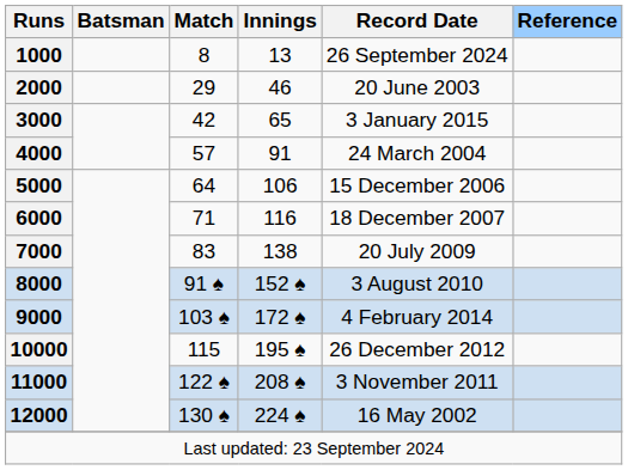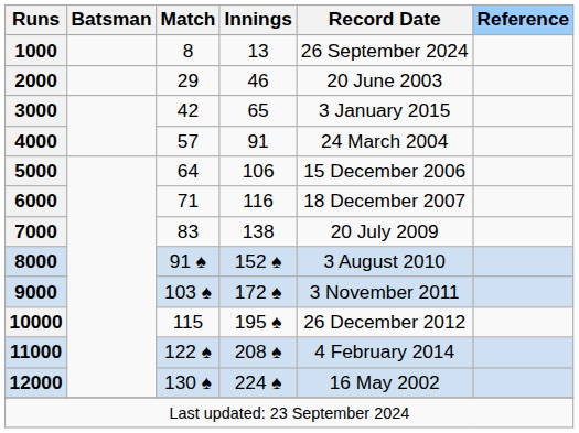 <table class="wikitable plainrowheaders sortable" style="text-align:center;">
 <tr>
 <th scope="col" style="text-align:center;" style="background:#9cf;">Runs</th>
 <th scope="col" style="text-align:center;" style="background:#9cf;">Batsman</th>
 <th scope="col" style="text-align:center;" style="background:#9cf;">Match</th>
 <th scope="col" style="text-align:center;" style="background:#9cf;">Innings</th>
 <th scope="col" style="text-align:center;" style="background:#9cf;">Record Date</th>
 <th scope="col" style="background:#9cf;">Reference</th>
 </tr>
 <tr>
 <th scope="row" style="text-align:center;">1000</th>
 <td></td>
 <td>8</td>
 <td>13</td>
 <td>26 September 2024</td>
 <td></td>
 </tr>
 <tr>
 <th scope="row" style="text-align:center;">2000</th>
 <td></td>
 <td>29</td>
 <td>46</td>
 <td>20 June 2003</td>
 <td></td>
 </tr>
 <tr>
 <th scope="row" style="text-align:center;">3000</th>
 <td rowspan=2></td>
 <td>42</td>
 <td>65</td>
 <td>3 January 2015</td>
 <td></td>
 </tr>
 <tr>
 <th scope="row" style="text-align:center;">4000</th>
 <td>57</td>
 <td>91</td>
 <td>24 March 2004</td>
 <td></td>
 </tr>
 <tr>
 <th scope="row" style="text-align:center;">5000</th>
 <td rowspan=8></td>
 <td>64</td>
 <td>106</td>
 <td>15 December 2006</td>
 <td></td>
 </tr>
 <tr>
 <th scope="row" style="text-align:center;">6000</th>
 <td>71</td>
 <td>116</td>
 <td>18 December 2007</td>
 <td></td>
 </tr>
 <tr>
 <th scope="row" style="text-align:center;">7000</th>
 <td>83</td>
 <td>138</td>
 <td>20 July 2009</td>
 <td></td>
 </tr>
 <tr style="background:#cee0f2">
 <th scope=row style="background:#cee0f2; text-align:center;">8000</th>
 <td>91 ♠</td>
 <td>152 ♠</td>
 <td>3 August 2010</td>
 <td></td>
 </tr>
 <tr style="background:#cee0f2">
 <th scope=row style="background:#cee0f2; text-align:center;">9000</th>
 <td>103 ♠</td>
 <td>172 ♠</td>
-<td>4 February 2014</td>
+<td>3 November 2011</td>
 <td></td>
 </tr>
 <tr>
 <th scope="row" style="text-align:center;">10000</th>
 <td>115</td>
 <td>195 ♠</td>
 <td>26 December 2012</td>
 <td></td>
 </tr>
 <tr style="background:#cee0f2">
 <th scope=row style="background:#cee0f2; text-align:center;">11000</th>
 <td>122 ♠</td>
 <td>208 ♠</td>
-<td>3 November 2011</td>
+<td>4 February 2014</td>
 <td></td>
 </tr>
 <tr style="background:#cee0f2">
 <th scope=row style="background:#cee0f2; text-align:center;">12000</th>
 <td>130 ♠</td>
 <td>224 ♠</td>
 <td>16 May 2002</td>
 <td></td>
 </tr>
 <tr>
 </tr>
 <tr class=sortbottom>
 <td colspan=6><small>Last updated: 23 September 2024</small></td>
 </tr>
 </table>
